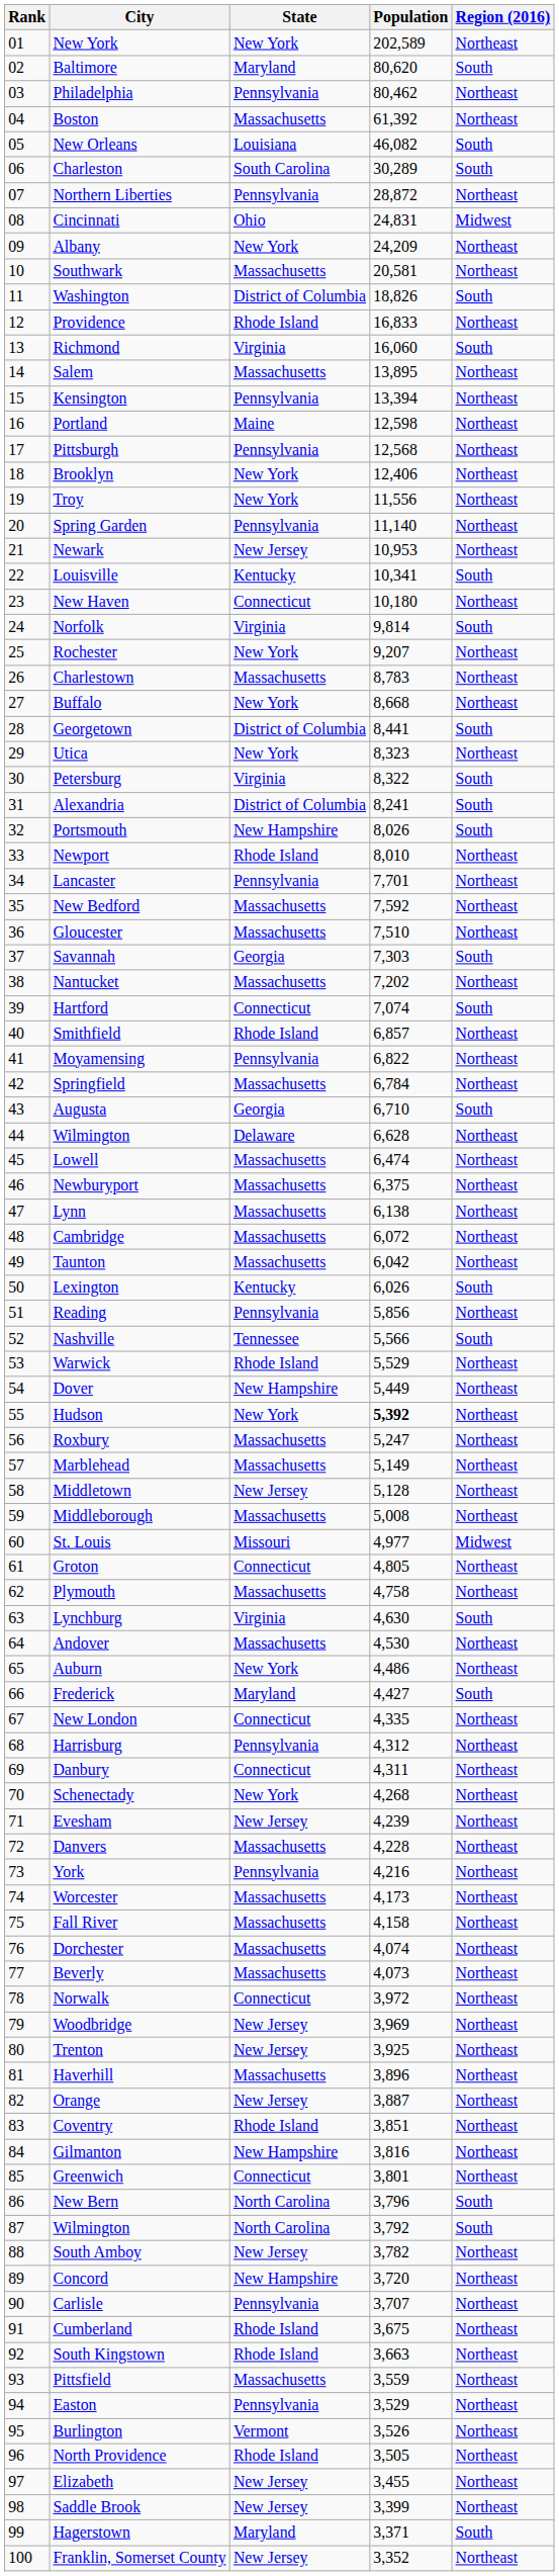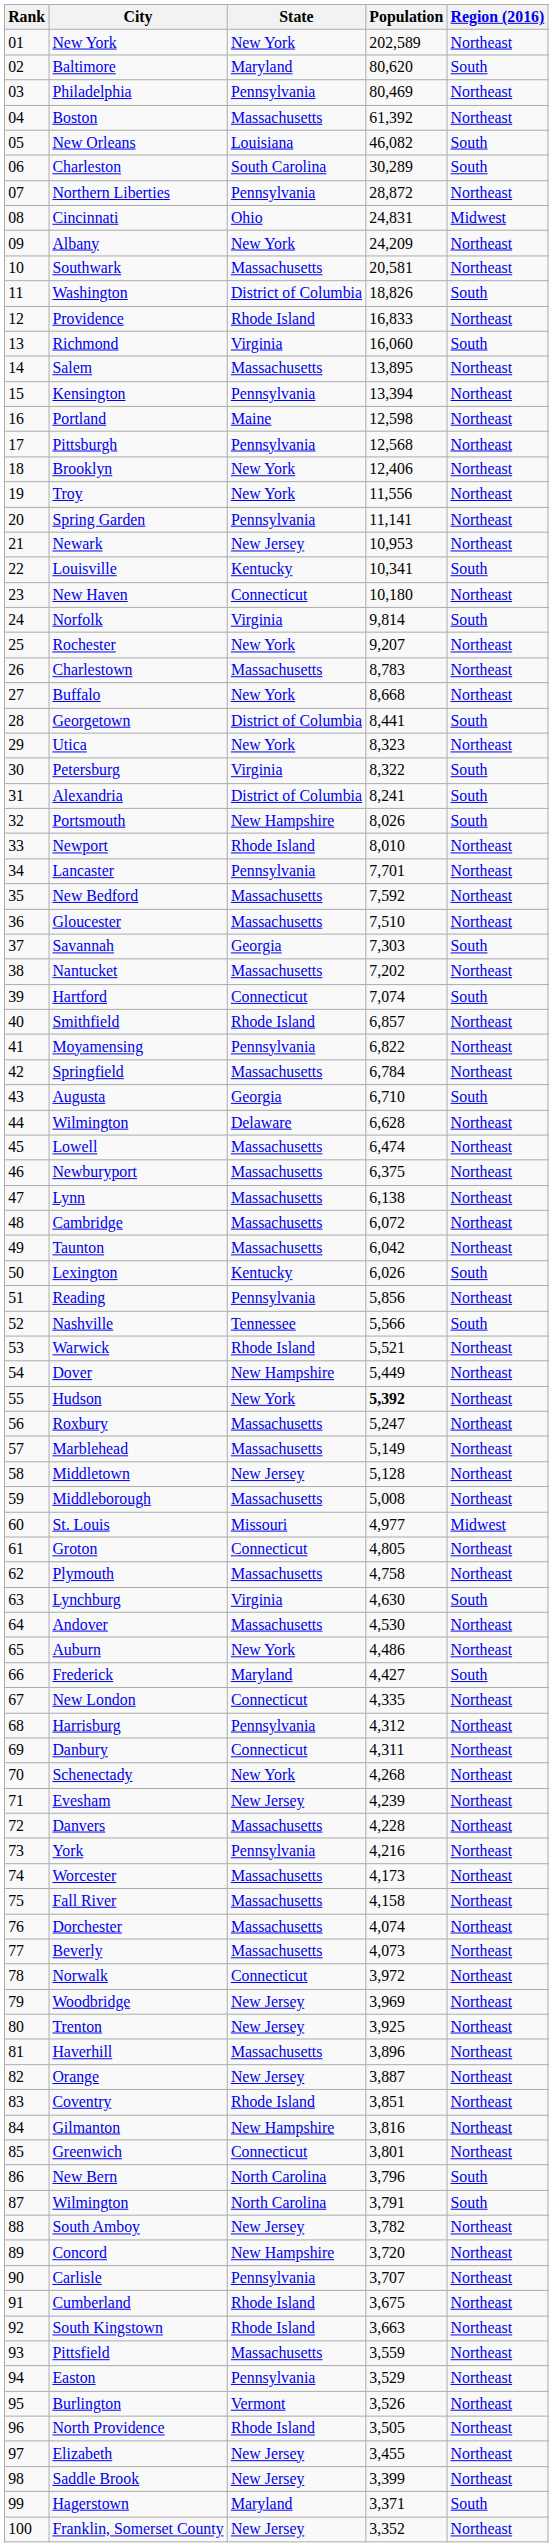 <table class="wikitable sortable">
 <tr>
 <th>Rank</th>
 <th>City</th>
 <th>State</th>
 <th>Population</th>
 <th><a href='#'>Region (2016)</a></th>
 </tr>
 <tr>
 <td>01</td>
 <td><a href='#'>New York</a></td>
 <td><a href='#'>New York</a></td>
 <td>202,589</td>
 <td><a href='#'>Northeast</a></td>
 </tr>
 <tr>
 <td>02</td>
 <td><a href='#'>Baltimore</a></td>
 <td><a href='#'>Maryland</a></td>
 <td>80,620</td>
 <td><a href='#'>South</a></td>
 </tr>
 <tr>
 <td>03</td>
 <td><a href='#'>Philadelphia</a></td>
 <td><a href='#'>Pennsylvania</a></td>
-<td>80,462</td>
+<td>80,469</td>
 <td><a href='#'>Northeast</a></td>
 </tr>
 <tr>
 <td>04</td>
 <td><a href='#'>Boston</a></td>
 <td><a href='#'>Massachusetts</a></td>
 <td>61,392</td>
 <td><a href='#'>Northeast</a></td>
 </tr>
 <tr>
 <td>05</td>
 <td><a href='#'>New Orleans</a></td>
 <td><a href='#'>Louisiana</a></td>
 <td>46,082</td>
 <td><a href='#'>South</a></td>
 </tr>
 <tr>
 <td>06</td>
 <td><a href='#'>Charleston</a></td>
 <td><a href='#'>South Carolina</a></td>
 <td>30,289</td>
 <td><a href='#'>South</a></td>
 </tr>
 <tr>
 <td>07</td>
 <td><a href='#'>Northern Liberties</a></td>
 <td><a href='#'>Pennsylvania</a></td>
 <td>28,872</td>
 <td><a href='#'>Northeast</a></td>
 </tr>
 <tr>
 <td>08</td>
 <td><a href='#'>Cincinnati</a></td>
 <td><a href='#'>Ohio</a></td>
 <td>24,831</td>
 <td><a href='#'>Midwest</a></td>
 </tr>
 <tr>
 <td>09</td>
 <td><a href='#'>Albany</a></td>
 <td><a href='#'>New York</a></td>
 <td>24,209</td>
 <td><a href='#'>Northeast</a></td>
 </tr>
 <tr>
 <td>10</td>
 <td><a href='#'>Southwark</a></td>
 <td><a href='#'>Massachusetts</a></td>
 <td>20,581</td>
 <td><a href='#'>Northeast</a></td>
 </tr>
 <tr>
 <td>11</td>
 <td><a href='#'>Washington</a></td>
 <td><a href='#'>District of Columbia</a></td>
 <td>18,826</td>
 <td><a href='#'>South</a></td>
 </tr>
 <tr>
 <td>12</td>
 <td><a href='#'>Providence</a></td>
 <td><a href='#'>Rhode Island</a></td>
 <td>16,833</td>
 <td><a href='#'>Northeast</a></td>
 </tr>
 <tr>
 <td>13</td>
 <td><a href='#'>Richmond</a></td>
 <td><a href='#'>Virginia</a></td>
 <td>16,060</td>
 <td><a href='#'>South</a></td>
 </tr>
 <tr>
 <td>14</td>
 <td><a href='#'>Salem</a></td>
 <td><a href='#'>Massachusetts</a></td>
 <td>13,895</td>
 <td><a href='#'>Northeast</a></td>
 </tr>
 <tr>
 <td>15</td>
 <td><a href='#'>Kensington</a></td>
 <td><a href='#'>Pennsylvania</a></td>
 <td>13,394</td>
 <td><a href='#'>Northeast</a></td>
 </tr>
 <tr>
 <td>16</td>
 <td><a href='#'>Portland</a></td>
 <td><a href='#'>Maine</a></td>
 <td>12,598</td>
 <td><a href='#'>Northeast</a></td>
 </tr>
 <tr>
 <td>17</td>
 <td><a href='#'>Pittsburgh</a></td>
 <td><a href='#'>Pennsylvania</a></td>
 <td>12,568</td>
 <td><a href='#'>Northeast</a></td>
 </tr>
 <tr>
 <td>18</td>
 <td><a href='#'>Brooklyn</a></td>
 <td><a href='#'>New York</a></td>
 <td>12,406</td>
 <td><a href='#'>Northeast</a></td>
 </tr>
 <tr>
 <td>19</td>
 <td><a href='#'>Troy</a></td>
 <td><a href='#'>New York</a></td>
 <td>11,556</td>
 <td><a href='#'>Northeast</a></td>
 </tr>
 <tr>
 <td>20</td>
 <td><a href='#'>Spring Garden</a></td>
 <td><a href='#'>Pennsylvania</a></td>
-<td>11,140</td>
+<td>11,141</td>
 <td><a href='#'>Northeast</a></td>
 </tr>
 <tr>
 <td>21</td>
 <td><a href='#'>Newark</a></td>
 <td><a href='#'>New Jersey</a></td>
 <td>10,953</td>
 <td><a href='#'>Northeast</a></td>
 </tr>
 <tr>
 <td>22</td>
 <td><a href='#'>Louisville</a></td>
 <td><a href='#'>Kentucky</a></td>
 <td>10,341</td>
 <td><a href='#'>South</a></td>
 </tr>
 <tr>
 <td>23</td>
 <td><a href='#'>New Haven</a></td>
 <td><a href='#'>Connecticut</a></td>
 <td>10,180</td>
 <td><a href='#'>Northeast</a></td>
 </tr>
 <tr>
 <td>24</td>
 <td><a href='#'>Norfolk</a></td>
 <td><a href='#'>Virginia</a></td>
 <td>9,814</td>
 <td><a href='#'>South</a></td>
 </tr>
 <tr>
 <td>25</td>
 <td><a href='#'>Rochester</a></td>
 <td><a href='#'>New York</a></td>
 <td>9,207</td>
 <td><a href='#'>Northeast</a></td>
 </tr>
 <tr>
 <td>26</td>
 <td><a href='#'>Charlestown</a></td>
 <td><a href='#'>Massachusetts</a></td>
 <td>8,783</td>
 <td><a href='#'>Northeast</a></td>
 </tr>
 <tr>
 <td>27</td>
 <td><a href='#'>Buffalo</a></td>
 <td><a href='#'>New York</a></td>
 <td>8,668</td>
 <td><a href='#'>Northeast</a></td>
 </tr>
 <tr>
 <td>28</td>
 <td><a href='#'>Georgetown</a></td>
 <td><a href='#'>District of Columbia</a></td>
 <td>8,441</td>
 <td><a href='#'>South</a></td>
 </tr>
 <tr>
 <td>29</td>
 <td><a href='#'>Utica</a></td>
 <td><a href='#'>New York</a></td>
 <td>8,323</td>
 <td><a href='#'>Northeast</a></td>
 </tr>
 <tr>
 <td>30</td>
 <td><a href='#'>Petersburg</a></td>
 <td><a href='#'>Virginia</a></td>
 <td>8,322</td>
 <td><a href='#'>South</a></td>
 </tr>
 <tr>
 <td>31</td>
 <td><a href='#'>Alexandria</a></td>
 <td><a href='#'>District of Columbia</a></td>
 <td>8,241</td>
 <td><a href='#'>South</a></td>
 </tr>
 <tr>
 <td>32</td>
 <td><a href='#'>Portsmouth</a></td>
 <td><a href='#'>New Hampshire</a></td>
 <td>8,026</td>
 <td><a href='#'>South</a></td>
 </tr>
 <tr>
 <td>33</td>
 <td><a href='#'>Newport</a></td>
 <td><a href='#'>Rhode Island</a></td>
 <td>8,010</td>
 <td><a href='#'>Northeast</a></td>
 </tr>
 <tr>
 <td>34</td>
 <td><a href='#'>Lancaster</a></td>
 <td><a href='#'>Pennsylvania</a></td>
 <td>7,701</td>
 <td><a href='#'>Northeast</a></td>
 </tr>
 <tr>
 <td>35</td>
 <td><a href='#'>New Bedford</a></td>
 <td><a href='#'>Massachusetts</a></td>
 <td>7,592</td>
 <td><a href='#'>Northeast</a></td>
 </tr>
 <tr>
 <td>36</td>
 <td><a href='#'>Gloucester</a></td>
 <td><a href='#'>Massachusetts</a></td>
 <td>7,510</td>
 <td><a href='#'>Northeast</a></td>
 </tr>
 <tr>
 <td>37</td>
 <td><a href='#'>Savannah</a></td>
 <td><a href='#'>Georgia</a></td>
 <td>7,303</td>
 <td><a href='#'>South</a></td>
 </tr>
 <tr>
 <td>38</td>
 <td><a href='#'>Nantucket</a></td>
 <td><a href='#'>Massachusetts</a></td>
 <td>7,202</td>
 <td><a href='#'>Northeast</a></td>
 </tr>
 <tr>
 <td>39</td>
 <td><a href='#'>Hartford</a></td>
 <td><a href='#'>Connecticut</a></td>
 <td>7,074</td>
 <td><a href='#'>South</a></td>
 </tr>
 <tr>
 <td>40</td>
 <td><a href='#'>Smithfield</a></td>
 <td><a href='#'>Rhode Island</a></td>
 <td>6,857</td>
 <td><a href='#'>Northeast</a></td>
 </tr>
 <tr>
 <td>41</td>
 <td><a href='#'>Moyamensing</a></td>
 <td><a href='#'>Pennsylvania</a></td>
 <td>6,822</td>
 <td><a href='#'>Northeast</a></td>
 </tr>
 <tr>
 <td>42</td>
 <td><a href='#'>Springfield</a></td>
 <td><a href='#'>Massachusetts</a></td>
 <td>6,784</td>
 <td><a href='#'>Northeast</a></td>
 </tr>
 <tr>
 <td>43</td>
 <td><a href='#'>Augusta</a></td>
 <td><a href='#'>Georgia</a></td>
 <td>6,710</td>
 <td><a href='#'>South</a></td>
 </tr>
 <tr>
 <td>44</td>
 <td><a href='#'>Wilmington</a></td>
 <td><a href='#'>Delaware</a></td>
 <td>6,628</td>
 <td><a href='#'>Northeast</a></td>
 </tr>
 <tr>
 <td>45</td>
 <td><a href='#'>Lowell</a></td>
 <td><a href='#'>Massachusetts</a></td>
 <td>6,474</td>
 <td><a href='#'>Northeast</a></td>
 </tr>
 <tr>
 <td>46</td>
 <td><a href='#'>Newburyport</a></td>
 <td><a href='#'>Massachusetts</a></td>
 <td>6,375</td>
 <td><a href='#'>Northeast</a></td>
 </tr>
 <tr>
 <td>47</td>
 <td><a href='#'>Lynn</a></td>
 <td><a href='#'>Massachusetts</a></td>
 <td>6,138</td>
 <td><a href='#'>Northeast</a></td>
 </tr>
 <tr>
 <td>48</td>
 <td><a href='#'>Cambridge</a></td>
 <td><a href='#'>Massachusetts</a></td>
 <td>6,072</td>
 <td><a href='#'>Northeast</a></td>
 </tr>
 <tr>
 <td>49</td>
 <td><a href='#'>Taunton</a></td>
 <td><a href='#'>Massachusetts</a></td>
 <td>6,042</td>
 <td><a href='#'>Northeast</a></td>
 </tr>
 <tr>
 <td>50</td>
 <td><a href='#'>Lexington</a></td>
 <td><a href='#'>Kentucky</a></td>
 <td>6,026</td>
 <td><a href='#'>South</a></td>
 </tr>
 <tr>
 <td>51</td>
 <td><a href='#'>Reading</a></td>
 <td><a href='#'>Pennsylvania</a></td>
 <td>5,856</td>
 <td><a href='#'>Northeast</a></td>
 </tr>
 <tr>
 <td>52</td>
 <td><a href='#'>Nashville</a></td>
 <td><a href='#'>Tennessee</a></td>
 <td>5,566</td>
 <td><a href='#'>South</a></td>
 </tr>
 <tr>
 <td>53</td>
 <td><a href='#'>Warwick</a></td>
 <td><a href='#'>Rhode Island</a></td>
-<td>5,529</td>
+<td>5,521</td>
 <td><a href='#'>Northeast</a></td>
 </tr>
 <tr>
 <td>54</td>
 <td><a href='#'>Dover</a></td>
 <td><a href='#'>New Hampshire</a></td>
 <td>5,449</td>
 <td><a href='#'>Northeast</a></td>
 </tr>
 <tr>
 <td>55</td>
 <td><a href='#'>Hudson</a></td>
 <td><a href='#'>New York</a></td>
 <td><strong>5,392</strong></td>
 <td><a href='#'>Northeast</a></td>
 </tr>
 <tr>
 <td>56</td>
 <td><a href='#'>Roxbury</a></td>
 <td><a href='#'>Massachusetts</a></td>
 <td>5,247</td>
 <td><a href='#'>Northeast</a></td>
 </tr>
 <tr>
 <td>57</td>
 <td><a href='#'>Marblehead</a></td>
 <td><a href='#'>Massachusetts</a></td>
 <td>5,149</td>
 <td><a href='#'>Northeast</a></td>
 </tr>
 <tr>
 <td>58</td>
 <td><a href='#'>Middletown</a></td>
 <td><a href='#'>New Jersey</a></td>
 <td>5,128</td>
 <td><a href='#'>Northeast</a></td>
 </tr>
 <tr>
 <td>59</td>
 <td><a href='#'>Middleborough</a></td>
 <td><a href='#'>Massachusetts</a></td>
 <td>5,008</td>
 <td><a href='#'>Northeast</a></td>
 </tr>
 <tr>
 <td>60</td>
 <td><a href='#'>St. Louis</a></td>
 <td><a href='#'>Missouri</a></td>
 <td>4,977</td>
 <td><a href='#'>Midwest</a></td>
 </tr>
 <tr>
 <td>61</td>
 <td><a href='#'>Groton</a></td>
 <td><a href='#'>Connecticut</a></td>
 <td>4,805</td>
 <td><a href='#'>Northeast</a></td>
 </tr>
 <tr>
 <td>62</td>
 <td><a href='#'>Plymouth</a></td>
 <td><a href='#'>Massachusetts</a></td>
 <td>4,758</td>
 <td><a href='#'>Northeast</a></td>
 </tr>
 <tr>
 <td>63</td>
 <td><a href='#'>Lynchburg</a></td>
 <td><a href='#'>Virginia</a></td>
 <td>4,630</td>
 <td><a href='#'>South</a></td>
 </tr>
 <tr>
 <td>64</td>
 <td><a href='#'>Andover</a></td>
 <td><a href='#'>Massachusetts</a></td>
 <td>4,530</td>
 <td><a href='#'>Northeast</a></td>
 </tr>
 <tr>
 <td>65</td>
 <td><a href='#'>Auburn</a></td>
 <td><a href='#'>New York</a></td>
 <td>4,486</td>
 <td><a href='#'>Northeast</a></td>
 </tr>
 <tr>
 <td>66</td>
 <td><a href='#'>Frederick</a></td>
 <td><a href='#'>Maryland</a></td>
 <td>4,427</td>
 <td><a href='#'>South</a></td>
 </tr>
 <tr>
 <td>67</td>
 <td><a href='#'>New London</a></td>
 <td><a href='#'>Connecticut</a></td>
 <td>4,335</td>
 <td><a href='#'>Northeast</a></td>
 </tr>
 <tr>
 <td>68</td>
 <td><a href='#'>Harrisburg</a></td>
 <td><a href='#'>Pennsylvania</a></td>
 <td>4,312</td>
 <td><a href='#'>Northeast</a></td>
 </tr>
 <tr>
 <td>69</td>
 <td><a href='#'>Danbury</a></td>
 <td><a href='#'>Connecticut</a></td>
 <td>4,311</td>
 <td><a href='#'>Northeast</a></td>
 </tr>
 <tr>
 <td>70</td>
 <td><a href='#'>Schenectady</a></td>
 <td><a href='#'>New York</a></td>
 <td>4,268</td>
 <td><a href='#'>Northeast</a></td>
 </tr>
 <tr>
 <td>71</td>
 <td><a href='#'>Evesham</a></td>
 <td><a href='#'>New Jersey</a></td>
 <td>4,239</td>
 <td><a href='#'>Northeast</a></td>
 </tr>
 <tr>
 <td>72</td>
 <td><a href='#'>Danvers</a></td>
 <td><a href='#'>Massachusetts</a></td>
 <td>4,228</td>
 <td><a href='#'>Northeast</a></td>
 </tr>
 <tr>
 <td>73</td>
 <td><a href='#'>York</a></td>
 <td><a href='#'>Pennsylvania</a></td>
 <td>4,216</td>
 <td><a href='#'>Northeast</a></td>
 </tr>
 <tr>
 <td>74</td>
 <td><a href='#'>Worcester</a></td>
 <td><a href='#'>Massachusetts</a></td>
 <td>4,173</td>
 <td><a href='#'>Northeast</a></td>
 </tr>
 <tr>
 <td>75</td>
 <td><a href='#'>Fall River</a></td>
 <td><a href='#'>Massachusetts</a></td>
 <td>4,158</td>
 <td><a href='#'>Northeast</a></td>
 </tr>
 <tr>
 <td>76</td>
 <td><a href='#'>Dorchester</a></td>
 <td><a href='#'>Massachusetts</a></td>
 <td>4,074</td>
 <td><a href='#'>Northeast</a></td>
 </tr>
 <tr>
 <td>77</td>
 <td><a href='#'>Beverly</a></td>
 <td><a href='#'>Massachusetts</a></td>
 <td>4,073</td>
 <td><a href='#'>Northeast</a></td>
 </tr>
 <tr>
 <td>78</td>
 <td><a href='#'>Norwalk</a></td>
 <td><a href='#'>Connecticut</a></td>
 <td>3,972</td>
 <td><a href='#'>Northeast</a></td>
 </tr>
 <tr>
 <td>79</td>
 <td><a href='#'>Woodbridge</a></td>
 <td><a href='#'>New Jersey</a></td>
 <td>3,969</td>
 <td><a href='#'>Northeast</a></td>
 </tr>
 <tr>
 <td>80</td>
 <td><a href='#'>Trenton</a></td>
 <td><a href='#'>New Jersey</a></td>
 <td>3,925</td>
 <td><a href='#'>Northeast</a></td>
 </tr>
 <tr>
 <td>81</td>
 <td><a href='#'>Haverhill</a></td>
 <td><a href='#'>Massachusetts</a></td>
 <td>3,896</td>
 <td><a href='#'>Northeast</a></td>
 </tr>
 <tr>
 <td>82</td>
 <td><a href='#'>Orange</a></td>
 <td><a href='#'>New Jersey</a></td>
 <td>3,887</td>
 <td><a href='#'>Northeast</a></td>
 </tr>
 <tr>
 <td>83</td>
 <td><a href='#'>Coventry</a></td>
 <td><a href='#'>Rhode Island</a></td>
 <td>3,851</td>
 <td><a href='#'>Northeast</a></td>
 </tr>
 <tr>
 <td>84</td>
 <td><a href='#'>Gilmanton</a></td>
 <td><a href='#'>New Hampshire</a></td>
 <td>3,816</td>
 <td><a href='#'>Northeast</a></td>
 </tr>
 <tr>
 <td>85</td>
 <td><a href='#'>Greenwich</a></td>
 <td><a href='#'>Connecticut</a></td>
 <td>3,801</td>
 <td><a href='#'>Northeast</a></td>
 </tr>
 <tr>
 <td>86</td>
 <td><a href='#'>New Bern</a></td>
 <td><a href='#'>North Carolina</a></td>
 <td>3,796</td>
 <td><a href='#'>South</a></td>
 </tr>
 <tr>
 <td>87</td>
 <td><a href='#'>Wilmington</a></td>
 <td><a href='#'>North Carolina</a></td>
-<td>3,792</td>
+<td>3,791</td>
 <td><a href='#'>South</a></td>
 </tr>
 <tr>
 <td>88</td>
 <td><a href='#'>South Amboy</a></td>
 <td><a href='#'>New Jersey</a></td>
 <td>3,782</td>
 <td><a href='#'>Northeast</a></td>
 </tr>
 <tr>
 <td>89</td>
 <td><a href='#'>Concord</a></td>
 <td><a href='#'>New Hampshire</a></td>
 <td>3,720</td>
 <td><a href='#'>Northeast</a></td>
 </tr>
 <tr>
 <td>90</td>
 <td><a href='#'>Carlisle</a></td>
 <td><a href='#'>Pennsylvania</a></td>
 <td>3,707</td>
 <td><a href='#'>Northeast</a></td>
 </tr>
 <tr>
 <td>91</td>
 <td><a href='#'>Cumberland</a></td>
 <td><a href='#'>Rhode Island</a></td>
 <td>3,675</td>
 <td><a href='#'>Northeast</a></td>
 </tr>
 <tr>
 <td>92</td>
 <td><a href='#'>South Kingstown</a></td>
 <td><a href='#'>Rhode Island</a></td>
 <td>3,663</td>
 <td><a href='#'>Northeast</a></td>
 </tr>
 <tr>
 <td>93</td>
 <td><a href='#'>Pittsfield</a></td>
 <td><a href='#'>Massachusetts</a></td>
 <td>3,559</td>
 <td><a href='#'>Northeast</a></td>
 </tr>
 <tr>
 <td>94</td>
 <td><a href='#'>Easton</a></td>
 <td><a href='#'>Pennsylvania</a></td>
 <td>3,529</td>
 <td><a href='#'>Northeast</a></td>
 </tr>
 <tr>
 <td>95</td>
 <td><a href='#'>Burlington</a></td>
 <td><a href='#'>Vermont</a></td>
 <td>3,526</td>
 <td><a href='#'>Northeast</a></td>
 </tr>
 <tr>
 <td>96</td>
 <td><a href='#'>North Providence</a></td>
 <td><a href='#'>Rhode Island</a></td>
 <td>3,505</td>
 <td><a href='#'>Northeast</a></td>
 </tr>
 <tr>
 <td>97</td>
 <td><a href='#'>Elizabeth</a></td>
 <td><a href='#'>New Jersey</a></td>
 <td>3,455</td>
 <td><a href='#'>Northeast</a></td>
 </tr>
 <tr>
 <td>98</td>
 <td><a href='#'>Saddle Brook</a></td>
 <td><a href='#'>New Jersey</a></td>
 <td>3,399</td>
 <td><a href='#'>Northeast</a></td>
 </tr>
 <tr>
 <td>99</td>
 <td><a href='#'>Hagerstown</a></td>
 <td><a href='#'>Maryland</a></td>
 <td>3,371</td>
 <td><a href='#'>South</a></td>
 </tr>
 <tr>
 <td>100</td>
 <td><a href='#'>Franklin, Somerset County</a></td>
 <td><a href='#'>New Jersey</a></td>
 <td>3,352</td>
 <td><a href='#'>Northeast</a><br></td>
 </tr>
 </table>
